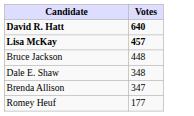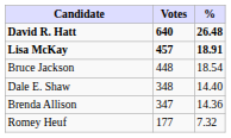 <table class="wikitable">
 <tr>
 <th style="background:#ddf; width:200px;">Candidate</th>
 <th style="background:#ddf; width:50px;">Votes</th>
+<th style="background:#ddf; width:30px;">%</th>
 </tr>
 <tr>
 <td><strong>David R. Hatt</strong></td>
 <td><strong>640</strong></td>
+<td><strong>26.48</strong></td>
 </tr>
 <tr>
 <td><strong>Lisa McKay</strong></td>
 <td><strong>457</strong></td>
+<td><strong>18.91</strong></td>
 </tr>
 <tr>
 <td>Bruce Jackson</td>
 <td>448</td>
+<td>18.54</td>
 </tr>
 <tr>
 <td>Dale E. Shaw</td>
 <td>348</td>
+<td>14.40</td>
 </tr>
 <tr>
 <td>Brenda Allison</td>
 <td>347</td>
+<td>14.36</td>
 </tr>
 <tr>
 <td>Romey Heuf</td>
 <td>177</td>
+<td>7.32</td>
 </tr>
 </table>
